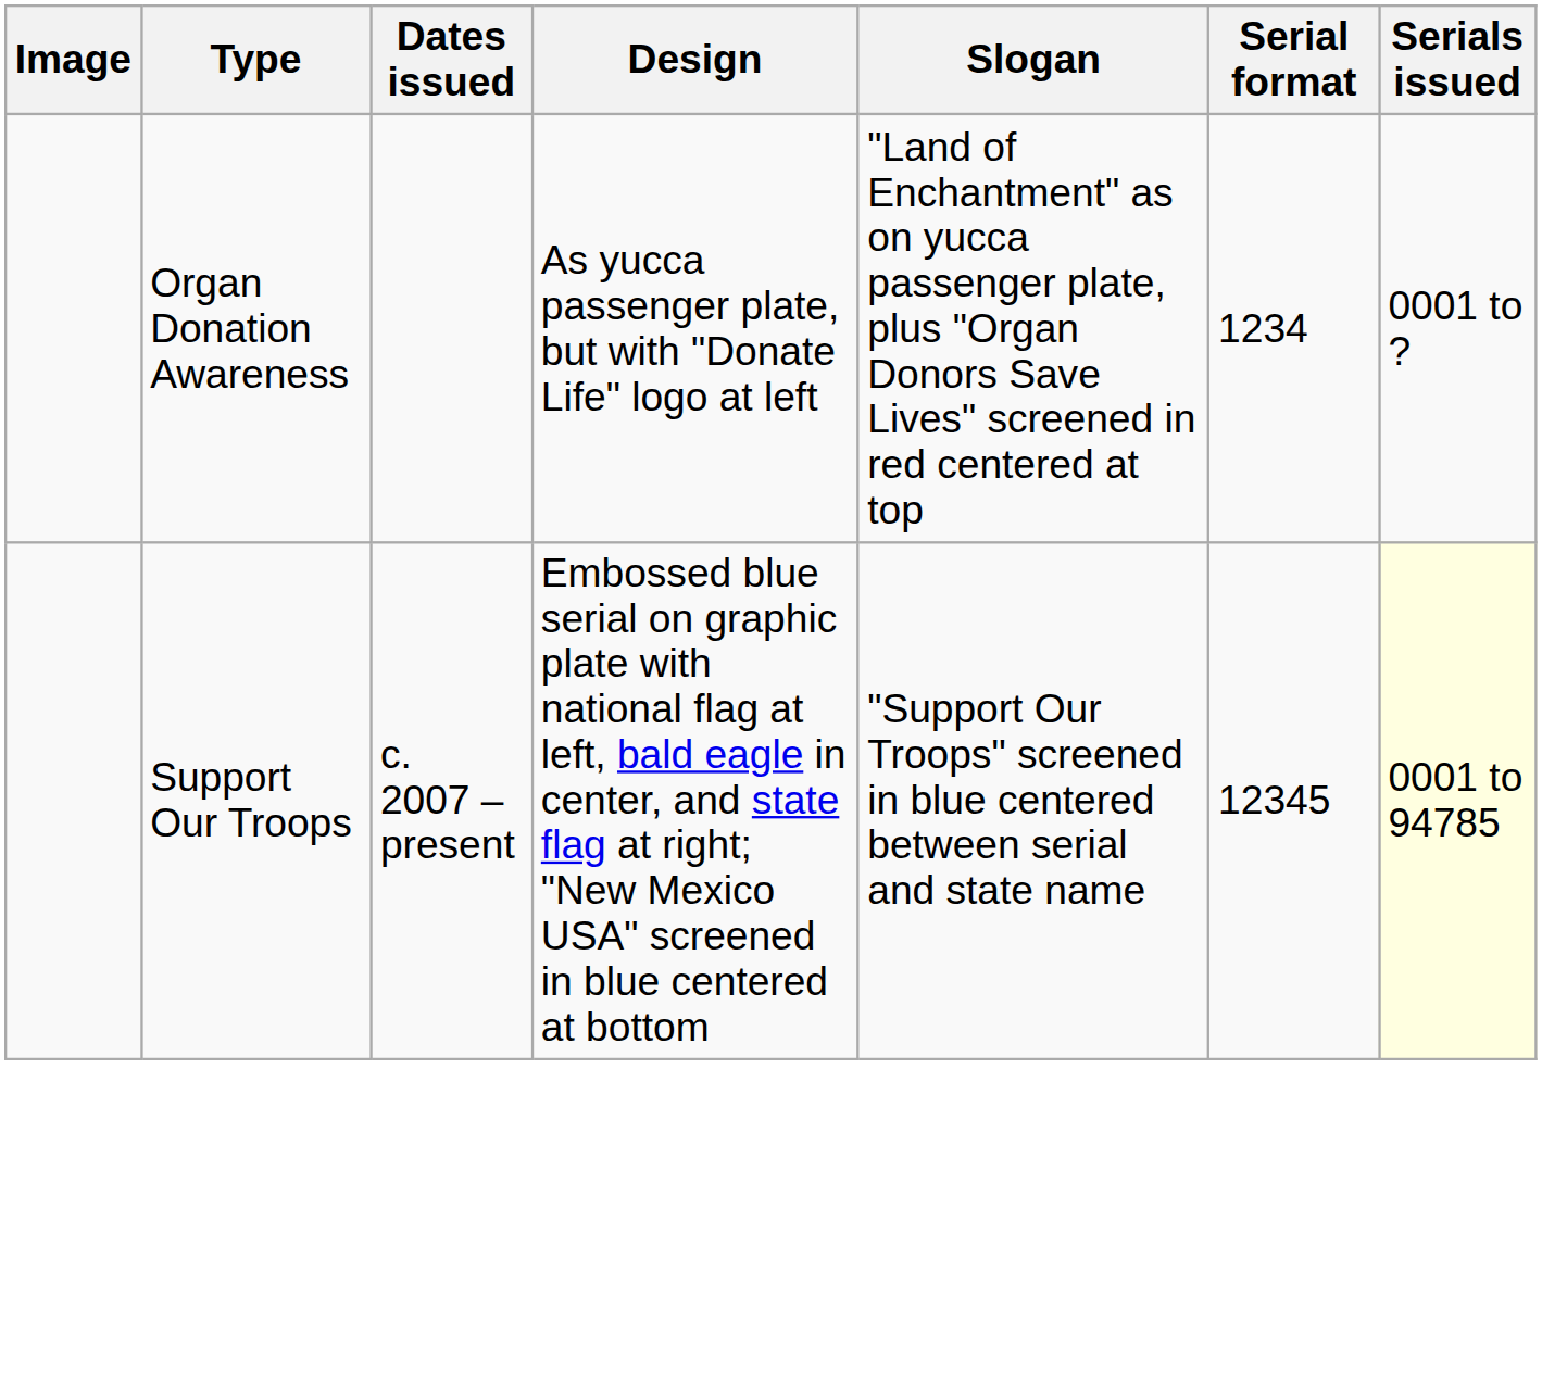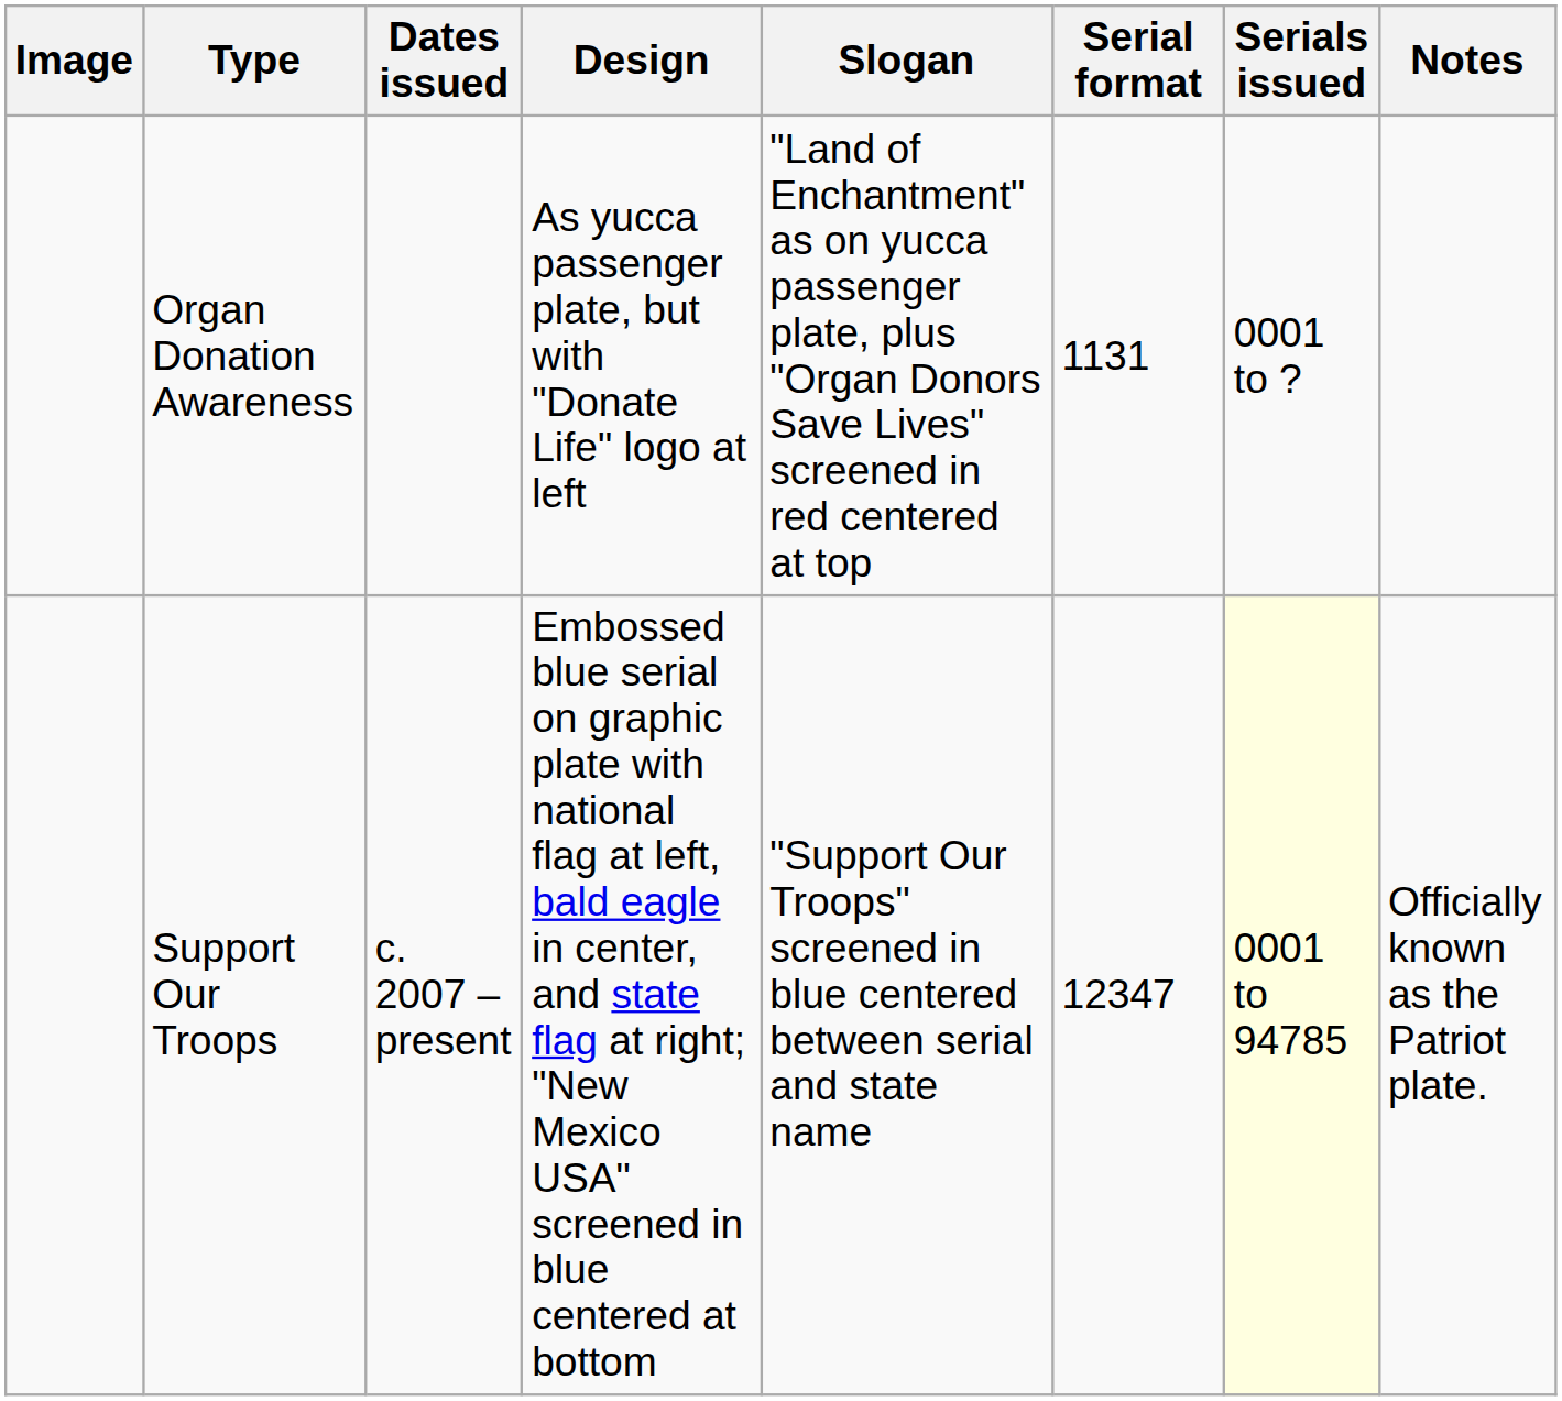 <table class="wikitable">
 <tr>
 <th>Image</th>
 <th>Type</th>
 <th>Dates issued</th>
 <th>Design</th>
 <th>Slogan</th>
 <th style="width:60px">Serial format</th>
 <th>Serials issued</th>
+<th>Notes</th>
 </tr>
 <tr>
 <td></td>
 <td>Organ Donation Awareness</td>
 <td></td>
 <td>As yucca passenger plate, but with "Donate Life" logo at left</td>
 <td>"Land of Enchantment" as on yucca passenger plate, plus "Organ Donors Save Lives" screened in red centered at top</td>
-<td>1234</td>
+<td>1131</td>
 <td>0001 to ?</td>
+<td></td>
 </tr>
 <tr>
 <td></td>
 <td>Support Our Troops</td>
 <td>c. 2007 – present</td>
 <td>Embossed blue serial on graphic plate with national flag at left, <a href='#'>bald eagle</a> in center, and <a href='#'>state flag</a> at right; "New Mexico USA" screened in blue centered at bottom</td>
 <td>"Support Our Troops" screened in blue centered between serial and state name</td>
-<td>12345</td>
+<td>12347</td>
 <td style="background: lightyellow;">0001 to 94785 </td>
+<td>Officially known as the Patriot plate.</td>
 </tr>
 </table>
